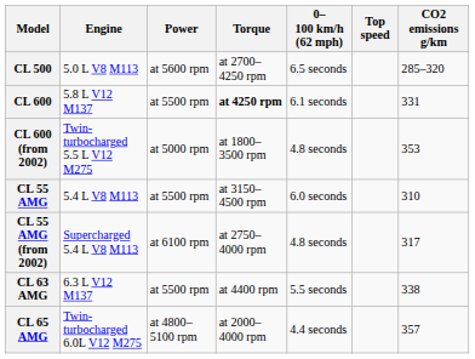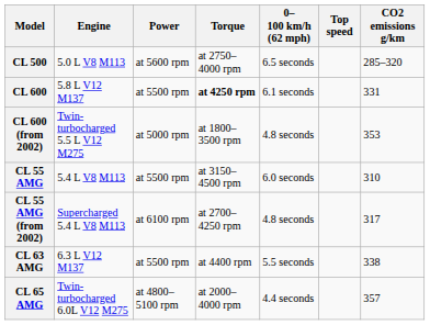 <table class="wikitable sortable">
 <tr>
 <th>Model</th>
 <th>Engine</th>
 <th>Power</th>
 <th>Torque</th>
 <th>0–100 km/h<br>(62 mph)</th>
 <th>Top speed</th>
 <th>CO2 emissions<br>g/km</th>
 </tr>
 <tr>
 <th align="left">CL 500</th>
 <td>5.0 L <a href='#'>V8</a> <a href='#'>M113</a></td>
 <td> at 5600 rpm</td>
-<td> at 2700–4250 rpm</td>
+<td> at 2750–4000 rpm</td>
 <td>6.5 seconds</td>
 <td></td>
 <td>285–320</td>
 </tr>
 <tr>
 <th align="left">CL 600</th>
 <td>5.8 L <a href='#'>V12</a> <a href='#'>M137</a></td>
 <td> at 5500 rpm</td>
 <td><strong> at 4250 rpm</strong></td>
 <td>6.1 seconds</td>
 <td></td>
 <td>331</td>
 </tr>
 <tr>
 <th align="left">CL 600<br>(from 2002)</th>
 <td><a href='#'>Twin-turbocharged</a><br>5.5 L <a href='#'>V12</a> <a href='#'>M275</a></td>
 <td> at 5000 rpm</td>
 <td> at 1800–3500 rpm</td>
 <td>4.8 seconds</td>
 <td></td>
 <td>353</td>
 </tr>
 <tr>
 <th align="left">CL 55 <a href='#'>AMG</a></th>
 <td>5.4 L <a href='#'>V8</a> <a href='#'>M113</a></td>
 <td> at 5500 rpm</td>
 <td> at 3150–4500 rpm</td>
 <td>6.0 seconds</td>
 <td></td>
 <td>310</td>
 </tr>
 <tr>
 <th align="left">CL 55 <a href='#'>AMG</a><br>(from 2002)</th>
 <td><a href='#'>Supercharged</a><br>5.4 L <a href='#'>V8</a> <a href='#'>M113</a></td>
 <td> at 6100 rpm</td>
-<td> at 2750–4000 rpm</td>
+<td> at 2700–4250 rpm</td>
 <td>4.8 seconds</td>
 <td></td>
 <td>317</td>
 </tr>
 <tr>
 <th align="left">CL 63 AMG</th>
 <td>6.3 L <a href='#'>V12</a> <a href='#'>M137</a></td>
 <td> at 5500 rpm</td>
 <td> at 4400 rpm</td>
 <td>5.5 seconds</td>
 <td></td>
 <td>338</td>
 </tr>
 <tr>
 <th align="left">CL 65 <a href='#'>AMG</a></th>
 <td><a href='#'>Twin-turbocharged</a><br>6.0L <a href='#'>V12</a> <a href='#'>M275</a></td>
 <td> at 4800–5100 rpm</td>
 <td> at 2000–4000 rpm</td>
 <td>4.4 seconds</td>
 <td></td>
 <td>357</td>
 </tr>
 </table>
